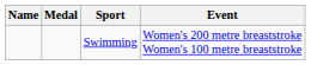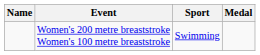 <table class="wikitable sortable" style="font-size:90%">
 <tr>
 <th>Name</th>
+<th>Event</th>
+<th>Sport</th>
 <th>Medal</th>
-<th>Sport</th>
-<th>Event</th>
 </tr>
 <tr>
 <td></td>
+<td><a href='#'>Women's 200 metre breaststroke</a><br><a href='#'>Women's 100 metre breaststroke</a></td>
+<td><a href='#'>Swimming</a></td>
 <td><br></td>
-<td><a href='#'>Swimming</a></td>
-<td><a href='#'>Women's 200 metre breaststroke</a><br><a href='#'>Women's 100 metre breaststroke</a></td>
 </tr>
 </table>
